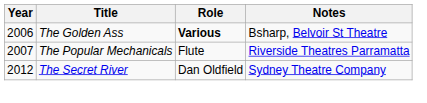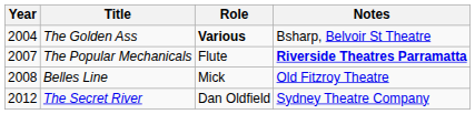 <table class="wikitable">
 <tr>
 <th>Year</th>
 <th>Title</th>
 <th>Role</th>
 <th>Notes</th>
 </tr>
 <tr>
-<td>2006</td>
+<td>2004</td>
 <td><em>The Golden Ass</em></td>
 <td><strong>Various</strong></td>
 <td>Bsharp, <a href='#'>Belvoir St Theatre</a></td>
 </tr>
 <tr>
 <td>2007</td>
 <td><em>The Popular Mechanicals</em></td>
 <td>Flute</td>
-<td><a href='#'>Riverside Theatres Parramatta</a></td>
+<td><strong><a href='#'>Riverside Theatres Parramatta</a></strong></td>
+</tr>
+<tr>
+<td>2008</td>
+<td><em>Belles Line</em></td>
+<td>Mick</td>
+<td><a href='#'>Old Fitzroy Theatre</a></td>
 </tr>
 <tr>
 <td>2012</td>
 <td><em><a href='#'>The Secret River</a></em></td>
 <td>Dan Oldfield</td>
 <td><a href='#'>Sydney Theatre Company</a></td>
 </tr>
 </table>
